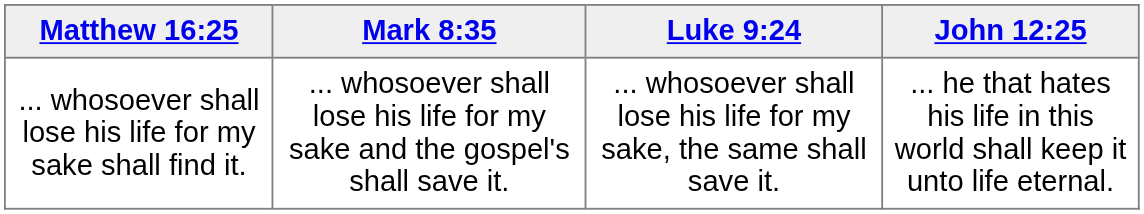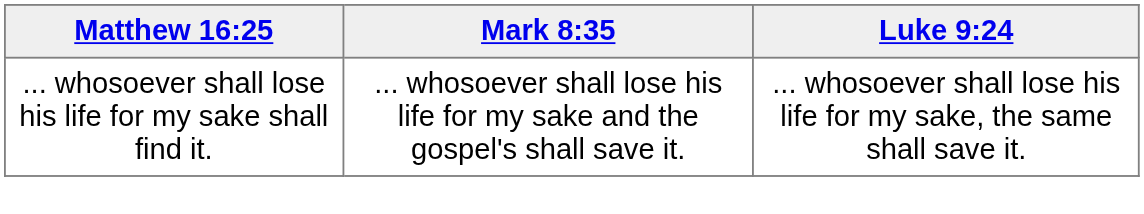 <table style=border-collapse:collapse border=1 cellspacing=0 cellpadding=5>
 <tr style="text-align:center; background:#efefef;">
 <th><a href='#'>Matthew 16:25</a></th>
 <th><a href='#'>Mark 8:35</a></th>
 <th><a href='#'>Luke 9:24</a></th>
-<th><a href='#'>John 12:25</a></th>
 </tr>
 <tr align=center>
 <td>... whosoever shall lose his life for my sake shall find it.</td>
 <td>... whosoever shall lose his life for my sake and the gospel's shall save it.</td>
 <td>... whosoever shall lose his life for my sake, the same shall save it.</td>
-<td>... he that hates his life in this world shall keep it unto life eternal.</td>
 </tr>
 </table>
